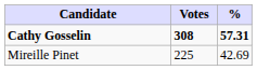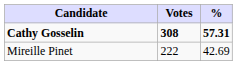 <table class="wikitable">
 <tr>
 <th style="background:#ddf; width:200px;">Candidate</th>
 <th style="background:#ddf; width:50px;">Votes</th>
 <th style="background:#ddf; width:30px;">%</th>
 </tr>
 <tr>
 <td><strong>Cathy Gosselin</strong></td>
 <td><strong>308</strong></td>
 <td><strong>57.31</strong></td>
 </tr>
 <tr>
 <td>Mireille Pinet</td>
-<td>225</td>
+<td>222</td>
 <td>42.69</td>
 </tr>
 </table>
